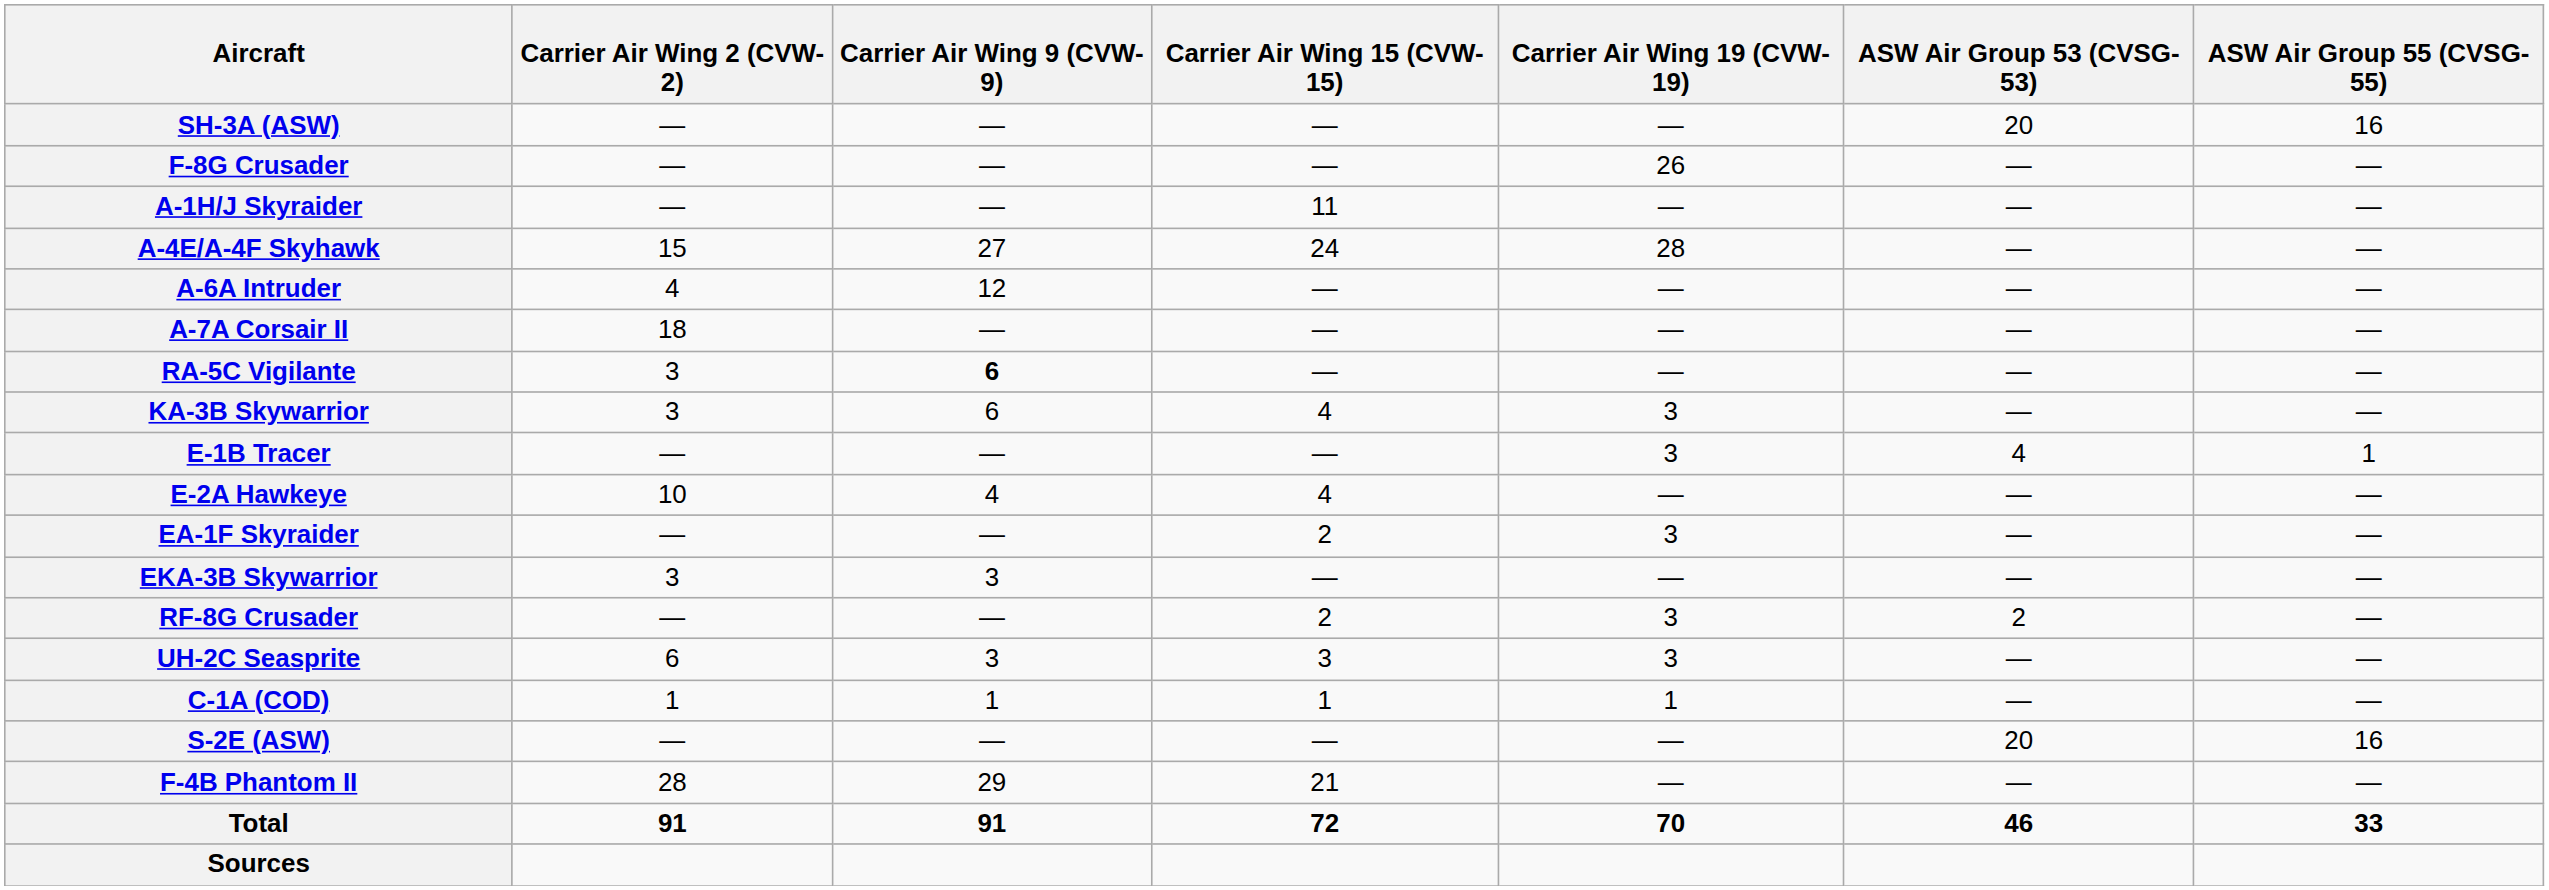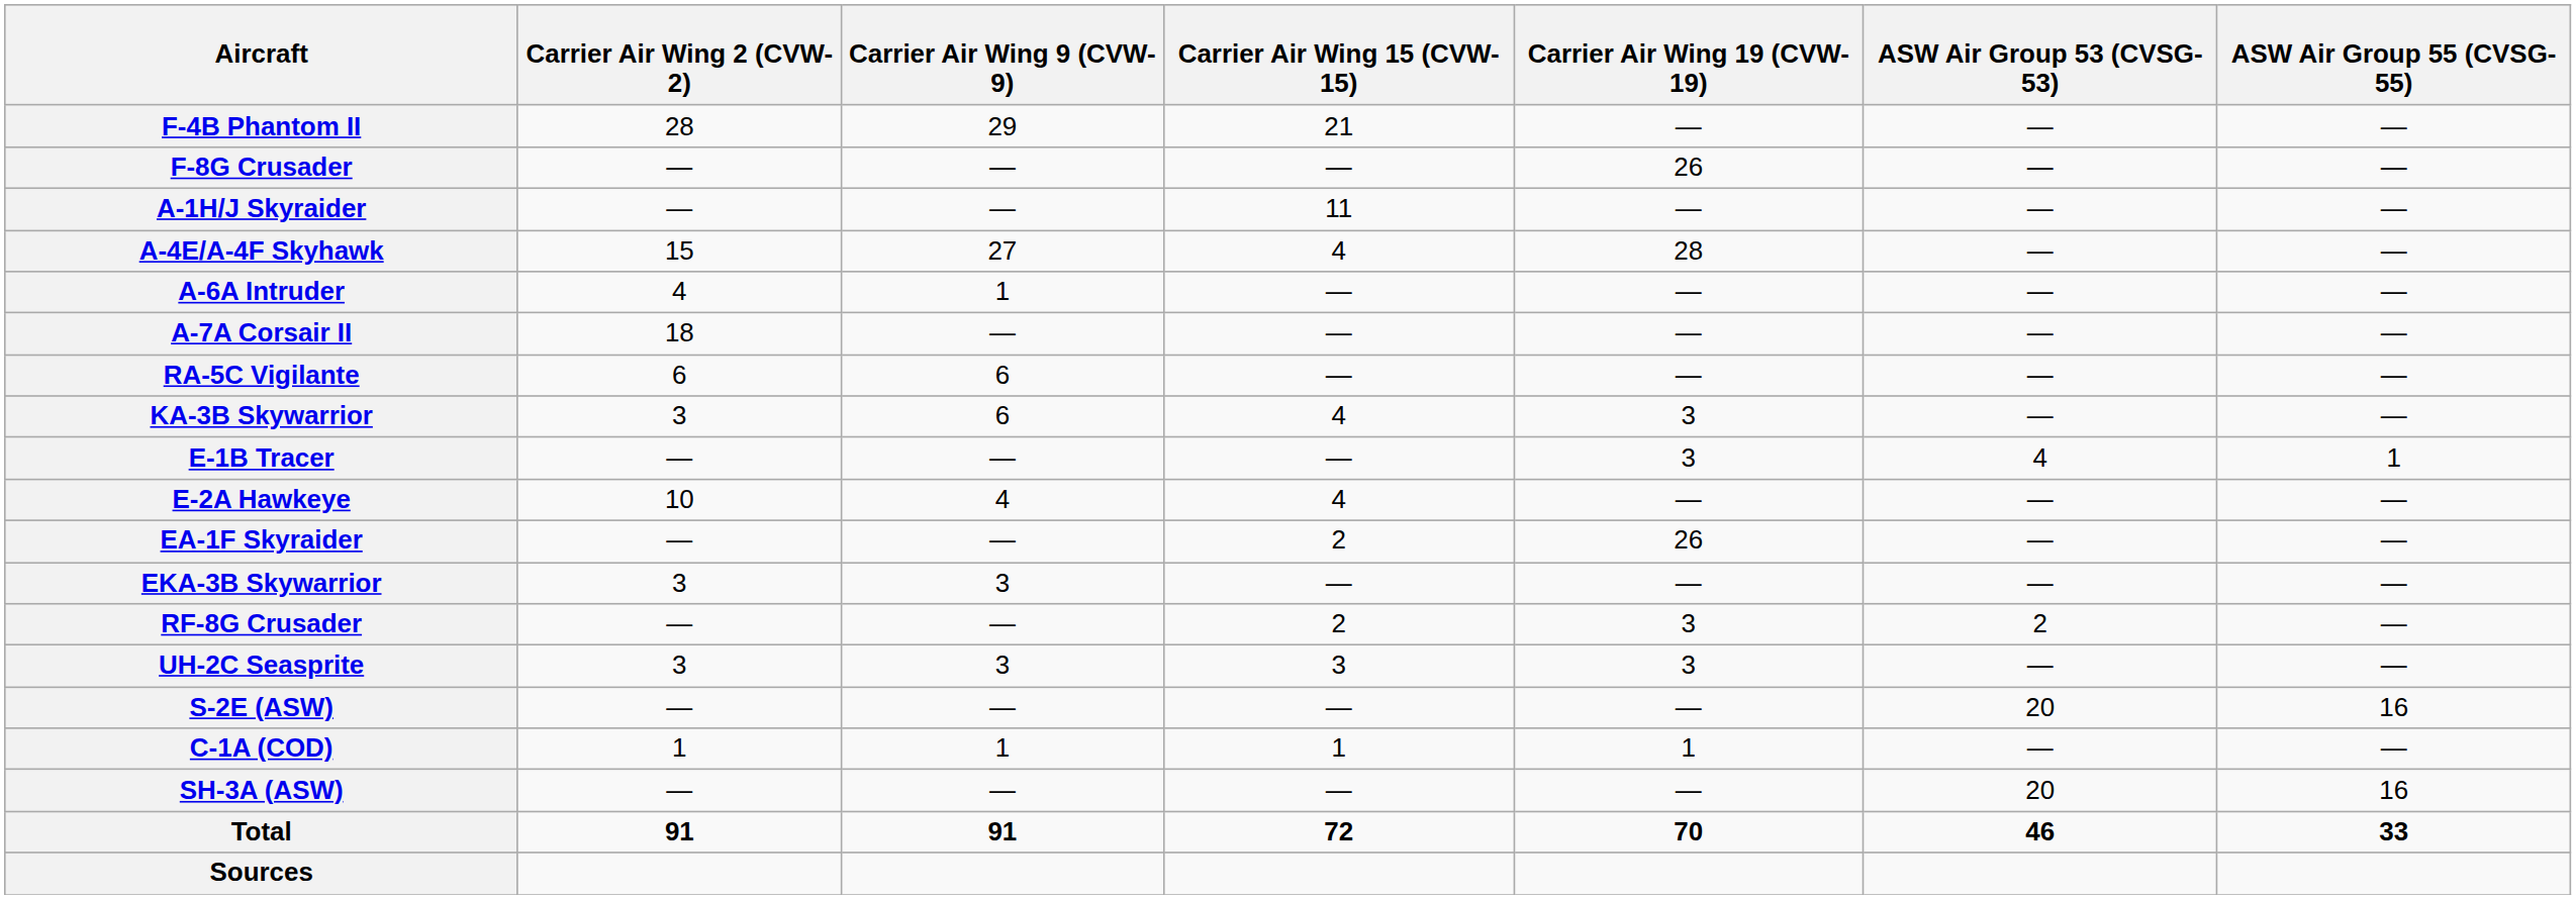 <table class="wikitable"  style="text-align:center; width:99%;">
 <tr>
 <th style="width:20%;">Aircraft</th>
 <th style="text-align:center;"><br>Carrier Air Wing 2 (CVW-2)</th>
 <th style="text-align:center;"><br>Carrier Air Wing 9 (CVW-9)</th>
 <th style="text-align:center;"><br>Carrier Air Wing 15 (CVW-15)</th>
 <th style="text-align:center;"><br>Carrier Air Wing 19 (CVW-19)</th>
 <th style="text-align:center;"><br>ASW Air Group 53 (CVSG-53)</th>
 <th style="text-align:center;"><br>ASW Air Group 55 (CVSG-55)</th>
 </tr>
 <tr>
-<th><a href='#'>SH-3A (ASW)</a></th>
+<th><a href='#'>F-4B Phantom II</a></th>
+<td>28</td>
+<td>29</td>
+<td>21</td>
 <td>—</td>
 <td>—</td>
 <td>—</td>
-<td>—</td>
-<td>20</td>
-<td>16</td>
 </tr>
 <tr>
 <th><a href='#'>F-8G Crusader</a></th>
 <td>—</td>
 <td>—</td>
 <td>—</td>
 <td>26</td>
 <td>—</td>
 <td>—</td>
 </tr>
 <tr>
 <th><a href='#'>A-1H/J Skyraider</a></th>
 <td>—</td>
 <td>—</td>
 <td>11</td>
 <td>—</td>
 <td>—</td>
 <td>—</td>
 </tr>
 <tr>
 <th><a href='#'>A-4E/A-4F Skyhawk</a></th>
 <td>15</td>
 <td>27</td>
-<td>24</td>
+<td>4</td>
 <td>28</td>
 <td>—</td>
 <td>—</td>
 </tr>
 <tr>
 <th><a href='#'>A-6A Intruder</a></th>
 <td>4</td>
-<td>12</td>
+<td>1</td>
 <td>—</td>
 <td>—</td>
 <td>—</td>
 <td>—</td>
 </tr>
 <tr>
 <th><a href='#'>A-7A Corsair II</a></th>
 <td>18</td>
 <td>—</td>
 <td>—</td>
 <td>—</td>
 <td>—</td>
 <td>—</td>
 </tr>
 <tr>
 <th><a href='#'>RA-5C Vigilante</a></th>
-<td>3</td>
-<td><strong>6</strong></td>
+<td>6</td>
+<td>6</td>
 <td>—</td>
 <td>—</td>
 <td>—</td>
 <td>—</td>
 </tr>
 <tr>
 <th><a href='#'>KA-3B Skywarrior</a></th>
 <td>3</td>
 <td>6</td>
 <td>4</td>
 <td>3</td>
 <td>—</td>
 <td>—</td>
 </tr>
 <tr>
 <th><a href='#'>E-1B Tracer</a></th>
 <td>—</td>
 <td>—</td>
 <td>—</td>
 <td>3</td>
 <td>4</td>
 <td>1</td>
 </tr>
 <tr>
 <th><a href='#'>E-2A Hawkeye</a></th>
 <td>10</td>
 <td>4</td>
 <td>4</td>
 <td>—</td>
 <td>—</td>
 <td>—</td>
 </tr>
 <tr>
 <th><a href='#'>EA-1F Skyraider</a></th>
 <td>—</td>
 <td>—</td>
 <td>2</td>
-<td>3</td>
+<td>26</td>
 <td>—</td>
 <td>—</td>
 </tr>
 <tr>
 <th><a href='#'>EKA-3B Skywarrior</a></th>
 <td>3</td>
 <td>3</td>
 <td>—</td>
 <td>—</td>
 <td>—</td>
 <td>—</td>
 </tr>
 <tr>
 <th><a href='#'>RF-8G Crusader</a></th>
 <td>—</td>
 <td>—</td>
 <td>2</td>
 <td>3</td>
 <td>2</td>
 <td>—</td>
 </tr>
 <tr>
 <th><a href='#'>UH-2C Seasprite</a></th>
-<td>6</td>
 <td>3</td>
 <td>3</td>
 <td>3</td>
-<td>—</td>
-<td>—</td>
-</tr>
-<tr>
-<th><a href='#'>C-1A (COD)</a></th>
-<td>1</td>
-<td>1</td>
-<td>1</td>
-<td>1</td>
+<td>3</td>
 <td>—</td>
 <td>—</td>
 </tr>
 <tr>
 <th><a href='#'>S-2E (ASW)</a></th>
 <td>—</td>
 <td>—</td>
 <td>—</td>
 <td>—</td>
 <td>20</td>
 <td>16</td>
 </tr>
 <tr>
-<th><a href='#'>F-4B Phantom II</a></th>
-<td>28</td>
-<td>29</td>
-<td>21</td>
+<th><a href='#'>C-1A (COD)</a></th>
+<td>1</td>
+<td>1</td>
+<td>1</td>
+<td>1</td>
+<td>—</td>
+<td>—</td>
+</tr>
+<tr>
+<th><a href='#'>SH-3A (ASW)</a></th>
 <td>—</td>
 <td>—</td>
 <td>—</td>
+<td>—</td>
+<td>20</td>
+<td>16</td>
 </tr>
 <tr>
 <th>Total</th>
 <td><strong>91</strong></td>
 <td><strong>91</strong></td>
 <td><strong>72</strong></td>
 <td><strong>70</strong></td>
 <td><strong>46</strong></td>
 <td><strong>33</strong></td>
 </tr>
 <tr>
 <th>Sources</th>
 <td></td>
 <td></td>
 <td></td>
 <td></td>
 <td></td>
 </tr>
 </table>
